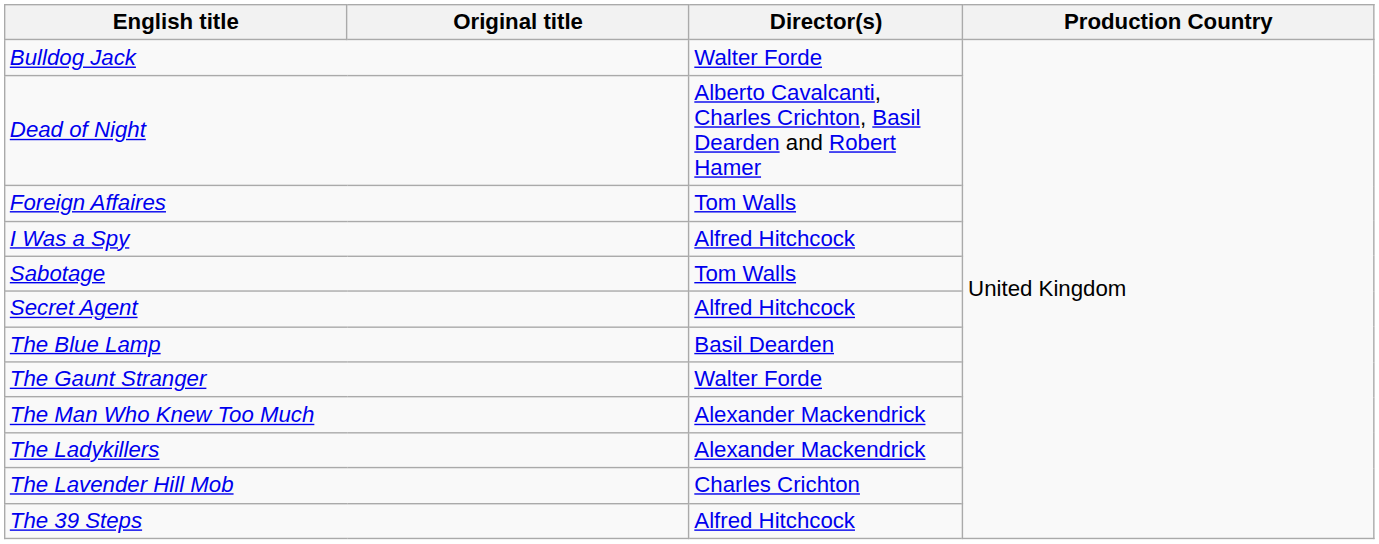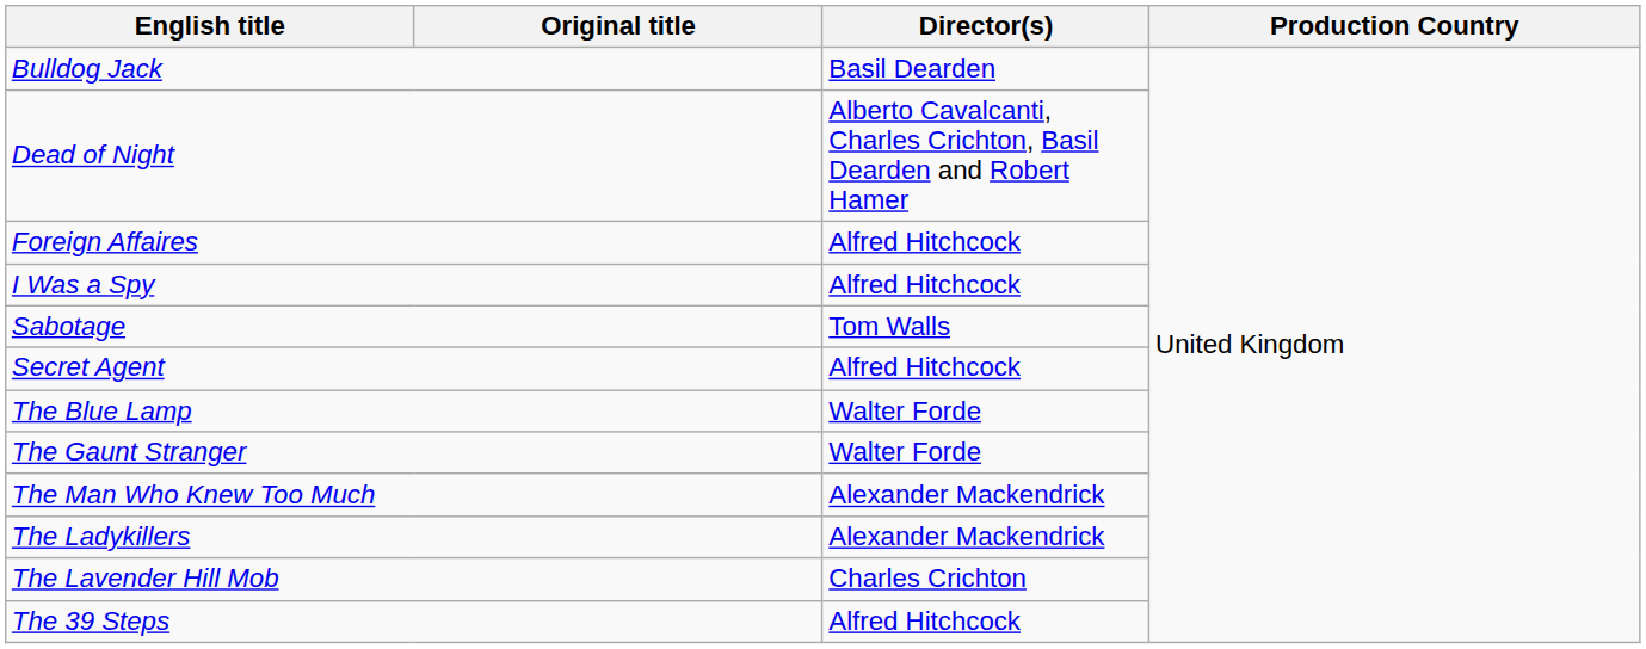 <table class="wikitable" width="78%" cellpadding="5">
 <tr>
 <th width="25%">English title</th>
 <th width="25%">Original title</th>
 <th width="20%">Director(s)</th>
 <th width="30%">Production Country</th>
 </tr>
 <tr>
 <td colspan="2"><em><a href='#'>Bulldog Jack</a></em></td>
-<td><a href='#'>Walter Forde</a></td>
+<td><a href='#'>Basil Dearden</a></td>
 <td rowspan="12">United Kingdom</td>
 </tr>
 <tr>
 <td colspan="2"><em><a href='#'>Dead of Night</a></em></td>
 <td><a href='#'>Alberto Cavalcanti</a>, <a href='#'>Charles Crichton</a>, <a href='#'>Basil Dearden</a> and <a href='#'>Robert Hamer</a></td>
 </tr>
 <tr>
 <td colspan="2"><em><a href='#'>Foreign Affaires</a></em></td>
-<td><a href='#'>Tom Walls</a></td>
+<td><a href='#'>Alfred Hitchcock</a></td>
 </tr>
 <tr>
 <td colspan="2"><em><a href='#'>I Was a Spy</a></em></td>
 <td><a href='#'>Alfred Hitchcock</a></td>
 </tr>
 <tr>
 <td colspan="2"><em><a href='#'>Sabotage</a></em></td>
 <td><a href='#'>Tom Walls</a></td>
 </tr>
 <tr>
 <td colspan="2"><em><a href='#'>Secret Agent</a></em></td>
 <td><a href='#'>Alfred Hitchcock</a></td>
 </tr>
 <tr>
 <td colspan="2"><em><a href='#'>The Blue Lamp</a></em></td>
-<td><a href='#'>Basil Dearden</a></td>
+<td><a href='#'>Walter Forde</a></td>
 </tr>
 <tr>
 <td colspan="2"><em><a href='#'>The Gaunt Stranger</a></em></td>
 <td><a href='#'>Walter Forde</a></td>
 </tr>
 <tr>
 <td colspan="2"><em><a href='#'>The Man Who Knew Too Much</a></em></td>
 <td><a href='#'>Alexander Mackendrick</a></td>
 </tr>
 <tr>
 <td colspan="2"><em><a href='#'>The Ladykillers</a></em></td>
 <td><a href='#'>Alexander Mackendrick</a></td>
 </tr>
 <tr>
 <td colspan="2"><em><a href='#'>The Lavender Hill Mob</a></em></td>
 <td><a href='#'>Charles Crichton</a></td>
 </tr>
 <tr>
 <td colspan="2"><em><a href='#'>The 39 Steps</a></em></td>
 <td><a href='#'>Alfred Hitchcock</a></td>
 </tr>
 </table>
